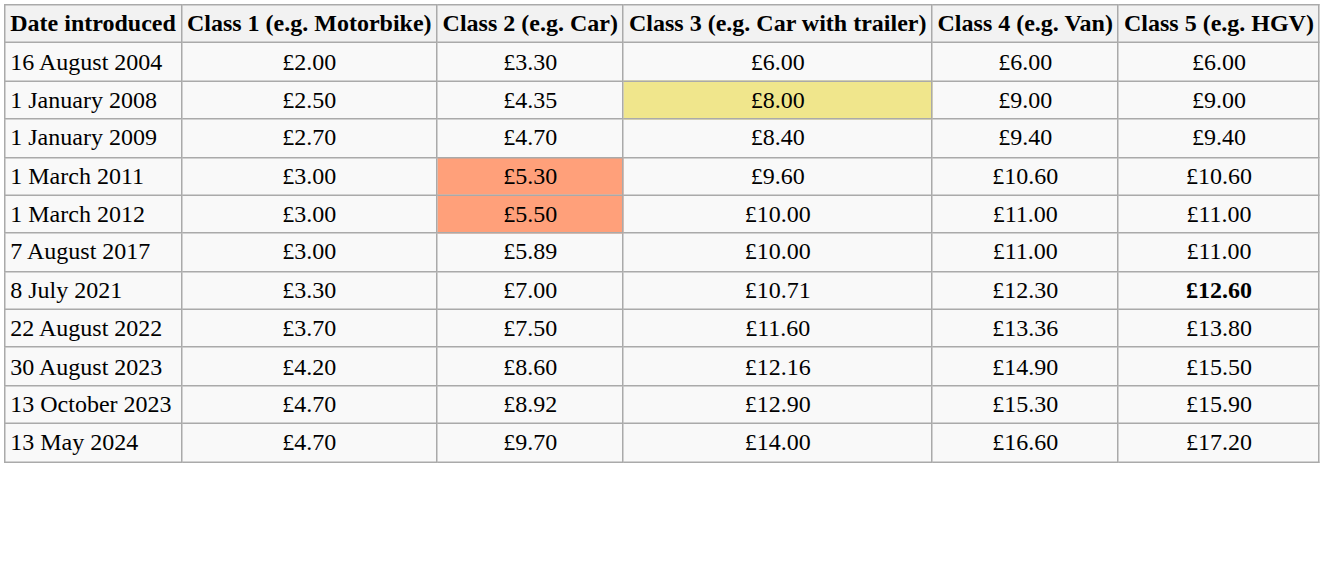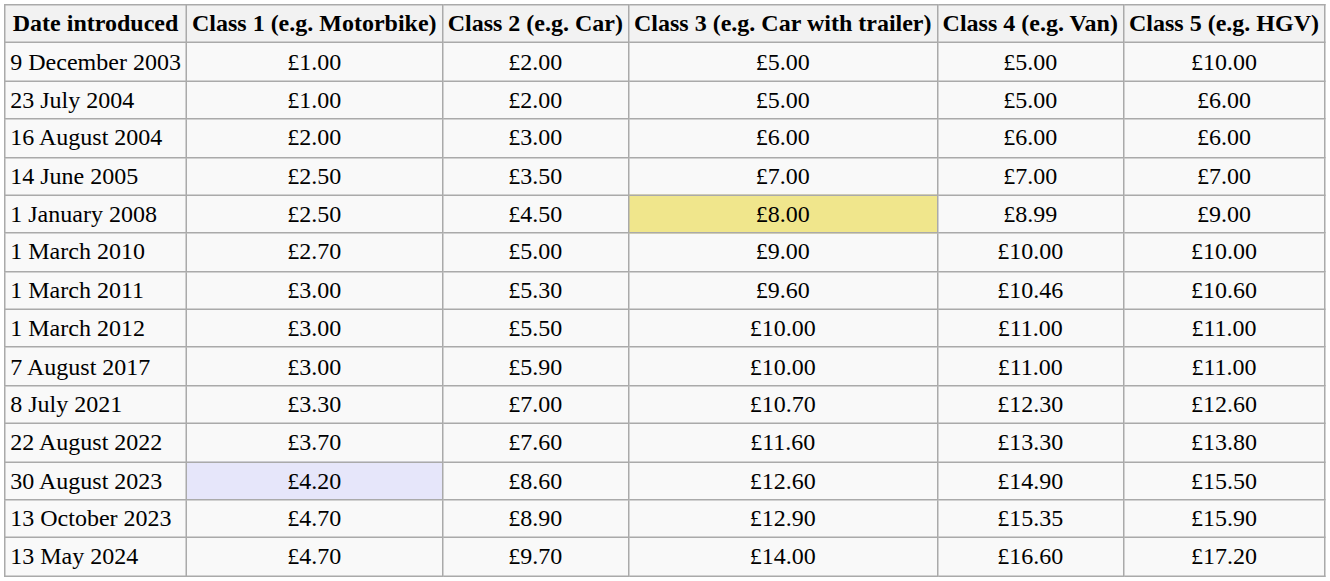 <table class="wikitable">
 <tr>
 <th>Date introduced</th>
 <th>Class 1 (e.g. Motorbike)</th>
 <th>Class 2 (e.g. Car)</th>
 <th>Class 3 (e.g. Car with trailer)</th>
 <th>Class 4 (e.g. Van)</th>
 <th>Class 5 (e.g. HGV)</th>
 </tr>
 <tr>
+<td>9 December 2003</td>
+<td style="text-align:center;">£1.00</td>
+<td style="text-align:center;">£2.00</td>
+<td style="text-align:center;">£5.00</td>
+<td style="text-align:center;">£5.00</td>
+<td style="text-align:center;">£10.00</td>
+</tr>
+<tr>
+<td>23 July 2004</td>
+<td style="text-align:center;">£1.00</td>
+<td style="text-align:center;">£2.00</td>
+<td style="text-align:center;">£5.00</td>
+<td style="text-align:center;">£5.00</td>
+<td style="text-align:center;">£6.00</td>
+</tr>
+<tr>
 <td>16 August 2004</td>
 <td style="text-align:center;">£2.00</td>
-<td style="text-align:center;">£3.30</td>
+<td style="text-align:center;">£3.00</td>
 <td style="text-align:center;">£6.00</td>
 <td style="text-align:center;">£6.00</td>
 <td style="text-align:center;">£6.00</td>
 </tr>
 <tr>
+<td>14 June 2005</td>
+<td style="text-align:center;">£2.50</td>
+<td style="text-align:center;">£3.50</td>
+<td style="text-align:center;">£7.00</td>
+<td style="text-align:center;">£7.00</td>
+<td style="text-align:center;">£7.00</td>
+</tr>
+<tr>
 <td>1 January 2008</td>
 <td style="text-align:center;">£2.50</td>
-<td style="text-align:center;">£4.35</td>
+<td style="text-align:center;">£4.50</td>
 <td style="background: khaki; text-align:center;">£8.00</td>
-<td style="text-align:center;">£9.00</td>
+<td style="text-align:center;">£8.99</td>
 <td style="text-align:center;">£9.00</td>
 </tr>
 <tr>
-<td>1 January 2009</td>
+<td>1 March 2010</td>
 <td style="text-align:center;">£2.70</td>
-<td style="text-align:center;">£4.70</td>
-<td style="text-align:center;">£8.40</td>
-<td style="text-align:center;">£9.40</td>
-<td style="text-align:center;">£9.40</td>
+<td style="text-align:center;">£5.00</td>
+<td style="text-align:center;">£9.00</td>
+<td style="text-align:center;">£10.00</td>
+<td style="text-align:center;">£10.00</td>
 </tr>
 <tr>
 <td>1 March 2011</td>
 <td style="text-align:center;">£3.00</td>
-<td style="background: lightsalmon; text-align:center;">£5.30</td>
+<td style="text-align:center;">£5.30</td>
 <td style="text-align:center;">£9.60</td>
-<td style="text-align:center;">£10.60</td>
+<td style="text-align:center;">£10.46</td>
 <td style="text-align:center;">£10.60</td>
 </tr>
 <tr>
 <td>1 March 2012</td>
 <td style="text-align:center;">£3.00</td>
-<td style="background: lightsalmon; text-align:center;">£5.50</td>
+<td style="text-align:center;">£5.50</td>
 <td style="text-align:center;">£10.00</td>
 <td style="text-align:center;">£11.00</td>
 <td style="text-align:center;">£11.00</td>
 </tr>
 <tr>
 <td>7 August 2017</td>
 <td style="text-align:center;">£3.00</td>
-<td style="text-align:center;">£5.89</td>
+<td style="text-align:center;">£5.90</td>
 <td style="text-align:center;">£10.00</td>
 <td style="text-align:center;">£11.00</td>
 <td style="text-align:center;">£11.00</td>
 </tr>
 <tr>
 <td>8 July 2021</td>
 <td style="text-align:center;">£3.30</td>
 <td style="text-align:center;">£7.00</td>
-<td style="text-align:center;">£10.71</td>
+<td style="text-align:center;">£10.70</td>
 <td style="text-align:center;">£12.30</td>
-<td style="text-align:center;"><strong>£12.60</strong></td>
+<td style="text-align:center;">£12.60</td>
 </tr>
 <tr>
 <td>22 August 2022</td>
 <td style="text-align:center;">£3.70</td>
-<td style="text-align:center;">£7.50</td>
+<td style="text-align:center;">£7.60</td>
 <td style="text-align:center;">£11.60</td>
-<td style="text-align:center;">£13.36</td>
+<td style="text-align:center;">£13.30</td>
 <td style="text-align:center;">£13.80</td>
 </tr>
 <tr>
 <td>30 August 2023</td>
-<td style="text-align:center;">£4.20</td>
+<td style="background: lavender; text-align:center;">£4.20</td>
 <td style="text-align:center;">£8.60</td>
-<td style="text-align:center;">£12.16</td>
+<td style="text-align:center;">£12.60</td>
 <td style="text-align:center;">£14.90</td>
 <td style="text-align:center;">£15.50</td>
 </tr>
 <tr>
 <td>13 October 2023</td>
 <td style="text-align:center;">£4.70</td>
-<td style="text-align:center;">£8.92</td>
+<td style="text-align:center;">£8.90</td>
 <td style="text-align:center;">£12.90</td>
-<td style="text-align:center;">£15.30</td>
+<td style="text-align:center;">£15.35</td>
 <td style="text-align:center;">£15.90</td>
 </tr>
 <tr>
 <td>13 May 2024</td>
 <td style="text-align:center;">£4.70</td>
 <td style="text-align:center;">£9.70</td>
 <td style="text-align:center;">£14.00</td>
 <td style="text-align:center;">£16.60</td>
 <td style="text-align:center;">£17.20</td>
 </tr>
 </table>
